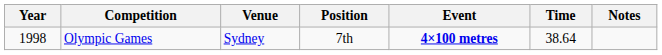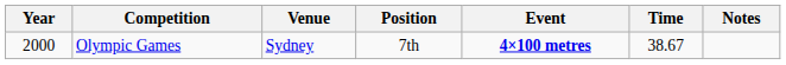 <table class="wikitable" width=55% style="font-size:90%; text-align:center;">
 <tr>
 <th>Year</th>
 <th>Competition</th>
 <th>Venue</th>
 <th>Position</th>
 <th>Event</th>
 <th>Time</th>
 <th>Notes</th>
 </tr>
 <tr>
-<td rowspan=1>1998</td>
+<td rowspan=1>2000</td>
 <td rowspan=1 align=left><a href='#'>Olympic Games</a></td>
 <td rowspan=1 align=left> <a href='#'>Sydney</a></td>
 <td>7th</td>
 <td><strong><a href='#'>4×100 metres</a></strong></td>
-<td>38.64</td>
+<td>38.67</td>
 <td></td>
 </tr>
 </table>
